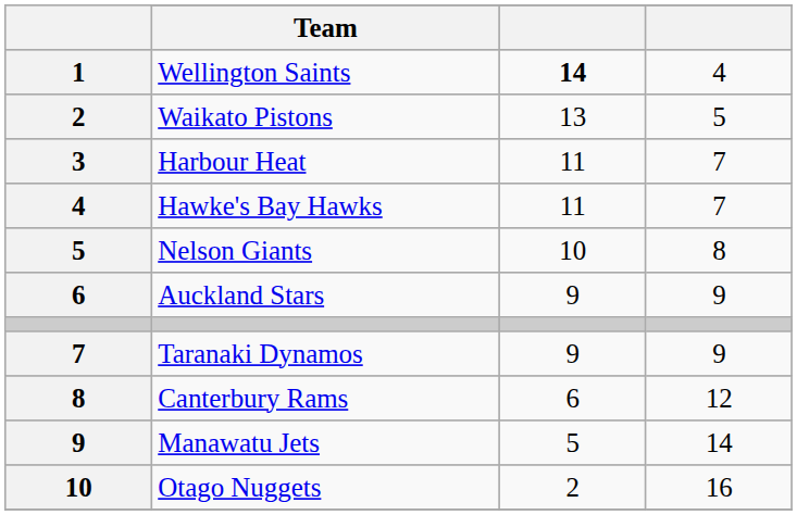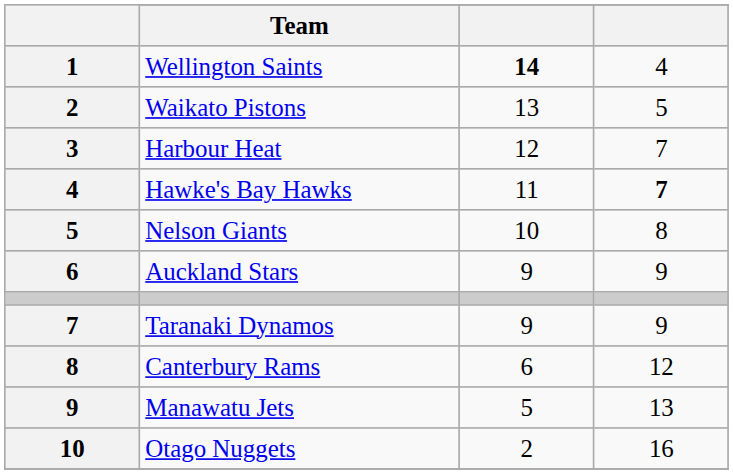 <table class="wikitable" width="35%" style="font-size:95%; text-align:center">
 <tr>
 <th width="5%" rowspan=2></th>
 </tr>
 <tr>
 <th width="10%">Team</th>
 <th width="5%"></th>
 <th width="5%"></th>
 </tr>
 <tr>
 <th>1</th>
 <td align=left><a href='#'>Wellington Saints</a></td>
 <td><strong>14</strong></td>
 <td>4</td>
 </tr>
 <tr>
 <th>2</th>
 <td align=left><a href='#'>Waikato Pistons</a></td>
 <td>13</td>
 <td>5</td>
 </tr>
 <tr>
 <th>3</th>
 <td align=left><a href='#'>Harbour Heat</a></td>
-<td>11</td>
+<td>12</td>
 <td>7</td>
 </tr>
 <tr>
 <th>4</th>
 <td align=left><a href='#'>Hawke's Bay Hawks</a></td>
 <td>11</td>
-<td>7</td>
+<td><strong>7</strong></td>
 </tr>
 <tr>
 <th>5</th>
 <td align=left><a href='#'>Nelson Giants</a></td>
 <td>10</td>
 <td>8</td>
 </tr>
 <tr>
 <th>6</th>
 <td align=left><a href='#'>Auckland Stars</a></td>
 <td>9</td>
 <td>9</td>
 </tr>
 <tr bgcolor="#cccccc">
 <td></td>
 <td></td>
 <td></td>
 <td></td>
 </tr>
 <tr>
 <th>7</th>
 <td align=left><a href='#'>Taranaki Dynamos</a></td>
 <td>9</td>
 <td>9</td>
 </tr>
 <tr>
 <th>8</th>
 <td align=left><a href='#'>Canterbury Rams</a></td>
 <td>6</td>
 <td>12</td>
 </tr>
 <tr>
 <th>9</th>
 <td align=left><a href='#'>Manawatu Jets</a></td>
 <td>5</td>
-<td>14</td>
+<td>13</td>
 </tr>
 <tr>
 <th>10</th>
 <td align=left><a href='#'>Otago Nuggets</a></td>
 <td>2</td>
 <td>16</td>
 </tr>
 <tr>
 </tr>
 </table>
